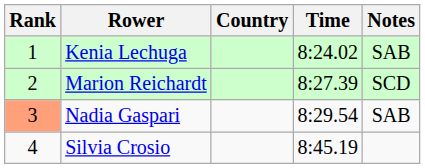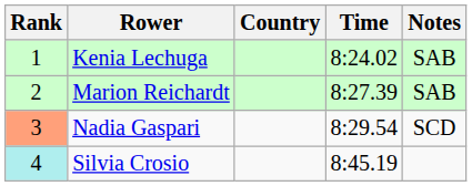 <table class="wikitable" style="text-align:center">
 <tr>
 <th>Rank</th>
 <th>Rower</th>
 <th>Country</th>
 <th>Time</th>
 <th>Notes</th>
 </tr>
 <tr bgcolor=ccffcc>
 <td>1</td>
 <td align="left"><a href='#'>Kenia Lechuga</a></td>
 <td align="left"></td>
 <td>8:24.02</td>
 <td>SAB</td>
 </tr>
 <tr bgcolor=ccffcc>
 <td>2</td>
 <td align="left"><a href='#'>Marion Reichardt</a></td>
 <td align="left"></td>
 <td>8:27.39</td>
-<td>SCD</td>
+<td>SAB</td>
 </tr>
 <tr>
 <td style="background: lightsalmon;">3</td>
 <td align="left"><a href='#'>Nadia Gaspari</a></td>
 <td align="left"></td>
 <td>8:29.54</td>
-<td>SAB</td>
+<td>SCD</td>
 </tr>
 <tr>
-<td>4</td>
+<td style="background: paleturquoise;">4</td>
 <td align="left"><a href='#'>Silvia Crosio</a></td>
 <td align="left"></td>
 <td>8:45.19</td>
 <td></td>
 </tr>
 </table>
